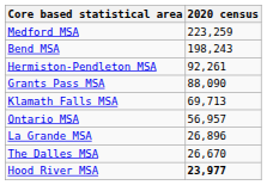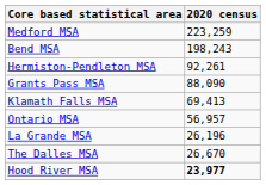 <table class="wikitable">
 <tr>
 <th>Core based statistical area</th>
 <th>2020 census</th>
 </tr>
 <tr>
 <td><a href='#'>Medford MSA</a></td>
 <td>223,259</td>
 </tr>
 <tr>
 <td><a href='#'>Bend MSA</a></td>
 <td>198,243</td>
 </tr>
 <tr>
 <td><a href='#'>Hermiston-Pendleton MSA</a></td>
 <td>92,261</td>
 </tr>
 <tr>
 <td><a href='#'>Grants Pass MSA</a></td>
 <td>88,090</td>
 </tr>
 <tr>
 <td><a href='#'>Klamath Falls MSA</a></td>
-<td>69,713</td>
+<td>69,413</td>
 </tr>
 <tr>
 <td><a href='#'>Ontario MSA</a></td>
 <td>56,957</td>
 </tr>
 <tr>
 <td><a href='#'>La Grande MSA</a></td>
-<td>26,896</td>
+<td>26,196</td>
 </tr>
 <tr>
 <td><a href='#'>The Dalles MSA</a></td>
 <td>26,670</td>
 </tr>
 <tr>
 <td><a href='#'>Hood River MSA</a></td>
 <td><strong>23,977</strong></td>
 </tr>
 </table>
